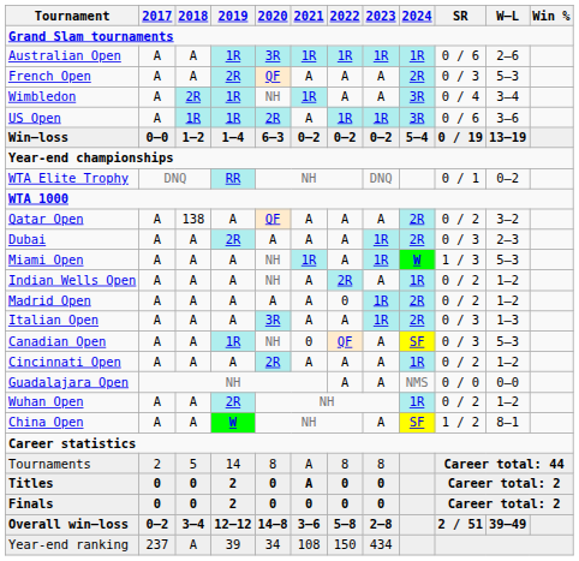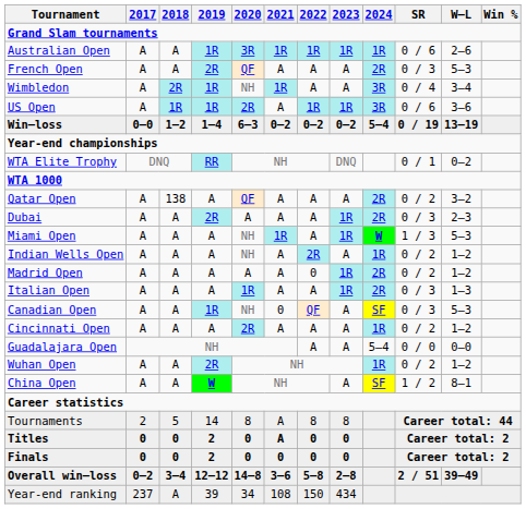 <table class="wikitable" style="text-align:center">
 <tr>
 <th>Tournament</th>
 <th><a href='#'>2017</a></th>
 <th><a href='#'>2018</a></th>
 <th><a href='#'>2019</a></th>
 <th><a href='#'>2020</a></th>
 <th><a href='#'>2021</a></th>
 <th><a href='#'>2022</a></th>
 <th><a href='#'>2023</a></th>
 <th><a href='#'>2024</a></th>
 <th>SR</th>
 <th>W–L</th>
 <th>Win %</th>
 </tr>
 <tr>
 <td colspan="12" style="text-align:left"><strong><a href='#'>Grand Slam tournaments</a></strong></td>
 </tr>
 <tr>
 <td style="text-align:left"><a href='#'>Australian Open</a></td>
 <td>A</td>
 <td>A</td>
 <td style="background:#afeeee"><a href='#'>1R</a></td>
 <td style="background:#afeeee"><a href='#'>3R</a></td>
 <td style="background:#afeeee"><a href='#'>1R</a></td>
 <td style="background:#afeeee"><a href='#'>1R</a></td>
 <td style="background:#afeeee"><a href='#'>1R</a></td>
 <td style="background:#afeeee"><a href='#'>1R</a></td>
 <td>0 / 6</td>
 <td>2–6</td>
 <td></td>
 </tr>
 <tr>
 <td style="text-align:left"><a href='#'>French Open</a></td>
 <td>A</td>
 <td>A</td>
 <td style="background:#afeeee"><a href='#'>2R</a></td>
 <td style="background:#FFebcd"><a href='#'>QF</a></td>
 <td>A</td>
 <td>A</td>
 <td>A</td>
 <td style="background:#afeeee"><a href='#'>2R</a></td>
 <td>0 / 3</td>
 <td>5–3</td>
 <td></td>
 </tr>
 <tr>
 <td style="text-align:left"><a href='#'>Wimbledon</a></td>
 <td>A</td>
 <td style="background:#afeeee"><a href='#'>2R</a></td>
 <td style="background:#afeeee"><a href='#'>1R</a></td>
 <td style="color:#767676">NH</td>
 <td style="background:#afeeee"><a href='#'>1R</a></td>
 <td>A</td>
 <td>A</td>
 <td style="background:#afeeee"><a href='#'>3R</a></td>
 <td>0 / 4</td>
 <td>3–4</td>
 <td></td>
 </tr>
 <tr>
 <td style="text-align:left"><a href='#'>US Open</a></td>
 <td>A</td>
 <td style="background:#afeeee"><a href='#'>1R</a></td>
 <td style="background:#afeeee"><a href='#'>1R</a></td>
 <td style="background:#afeeee"><a href='#'>2R</a></td>
 <td>A</td>
 <td bgcolor=afeeee><a href='#'>1R</a></td>
 <td bgcolor=afeeee><a href='#'>1R</a></td>
 <td bgcolor=afeeee><a href='#'>3R</a></td>
 <td>0 / 6</td>
 <td>3–6</td>
 <td></td>
 </tr>
 <tr style="font-weight:bold;background:#efefef">
 <td style="text-align:left">Win–loss</td>
 <td>0–0</td>
 <td>1–2</td>
 <td>1–4</td>
 <td>6–3</td>
 <td>0–2</td>
 <td>0–2</td>
 <td>0–2</td>
 <td>5–4</td>
 <td>0 / 19</td>
 <td>13–19</td>
 <td></td>
 </tr>
 <tr>
 <td colspan="12" style="text-align:left"><strong>Year-end championships</strong></td>
 </tr>
 <tr>
 <td style="text-align:left"><a href='#'>WTA Elite Trophy</a></td>
 <td colspan="2" style=color:#767676>DNQ</td>
 <td style="background:#afeeee"><a href='#'>RR</a></td>
 <td colspan="3" style="color:#767676">NH</td>
 <td style="color:#767676">DNQ</td>
 <td></td>
 <td>0 / 1</td>
 <td>0–2</td>
 <td></td>
 </tr>
 <tr>
 <td colspan="12" style="text-align:left"><strong><a href='#'>WTA 1000</a></strong></td>
 </tr>
 <tr>
 <td style="text-align:left"><a href='#'>Qatar Open</a></td>
 <td>A</td>
 <td>138</td>
 <td>A</td>
 <td style="background:#FFebcd"><a href='#'>QF</a></td>
 <td>A</td>
 <td>A</td>
 <td>A</td>
 <td style="background:#afeeee"><a href='#'>2R</a></td>
 <td>0 / 2</td>
 <td>3–2</td>
 <td></td>
 </tr>
 <tr>
 <td style="text-align:left"><a href='#'>Dubai</a> </td>
 <td>A</td>
 <td>A</td>
 <td style="background:#afeeee"><a href='#'>2R</a></td>
 <td>A</td>
 <td>A</td>
 <td>A</td>
 <td style="background:#afeeee"><a href='#'>1R</a></td>
 <td style="background:#afeeee"><a href='#'>2R</a></td>
 <td>0 / 3</td>
 <td>2–3</td>
 <td></td>
 </tr>
 <tr>
 <td style="text-align:left"><a href='#'>Miami Open</a></td>
 <td>A</td>
 <td>A</td>
 <td>A</td>
 <td style="color:#767676">NH</td>
 <td style="background:#afeeee"><a href='#'>1R</a></td>
 <td>A</td>
 <td style="background:#afeeee"><a href='#'>1R</a></td>
 <td style="background:lime"><strong><a href='#'>W</a></strong></td>
 <td>1 / 3</td>
 <td>5–3</td>
 <td></td>
 </tr>
 <tr>
 <td style="text-align:left"><a href='#'>Indian Wells Open</a></td>
 <td>A</td>
 <td>A</td>
 <td>A</td>
 <td style="color:#767676">NH</td>
 <td>A</td>
 <td style="background:#afeeee"><a href='#'>2R</a></td>
 <td>A</td>
 <td style="background:#afeeee"><a href='#'>1R</a></td>
 <td>0 / 2</td>
 <td>1–2</td>
 <td></td>
 </tr>
 <tr>
 <td style="text-align:left"><a href='#'>Madrid Open</a></td>
 <td>A</td>
 <td>A</td>
 <td>A</td>
 <td>A</td>
 <td>A</td>
 <td>0</td>
 <td style="background:#afeeee"><a href='#'>1R</a></td>
 <td style="background:#afeeee"><a href='#'>2R</a></td>
 <td>0 / 2</td>
 <td>1–2</td>
 <td></td>
 </tr>
 <tr>
 <td style="text-align:left"><a href='#'>Italian Open</a></td>
 <td>A</td>
 <td>A</td>
 <td>A</td>
-<td style="background:#afeeee"><a href='#'>3R</a></td>
+<td style="background:#afeeee"><a href='#'>1R</a></td>
 <td>A</td>
 <td>A</td>
 <td style="background:#afeeee"><a href='#'>1R</a></td>
 <td style="background:#afeeee"><a href='#'>2R</a></td>
 <td>0 / 3</td>
 <td>1–3</td>
 <td></td>
 </tr>
 <tr>
 <td style="text-align:left"><a href='#'>Canadian Open</a></td>
 <td>A</td>
 <td>A</td>
 <td style="background:#afeeee"><a href='#'>1R</a></td>
 <td style="color:#767676">NH</td>
 <td>0</td>
 <td style="background:#FFebcd"><a href='#'>QF</a></td>
 <td>A</td>
 <td style="background:yellow"><a href='#'>SF</a></td>
 <td>0 / 3</td>
 <td>5–3</td>
 <td></td>
 </tr>
 <tr>
 <td style="text-align:left"><a href='#'>Cincinnati Open</a></td>
 <td>A</td>
 <td>A</td>
 <td>A</td>
 <td style="background:#afeeee"><a href='#'>2R</a></td>
 <td>A</td>
 <td>A</td>
 <td>A</td>
 <td style="background:#afeeee"><a href='#'>1R</a></td>
 <td>0 / 2</td>
 <td>1–2</td>
 <td></td>
 </tr>
 <tr>
 <td style="text-align:left"><a href='#'>Guadalajara Open</a></td>
 <td colspan="5" style="color:#767676">NH</td>
 <td>A</td>
 <td>A</td>
-<td style="color:#767676">NMS</td>
+<td>5–4</td>
 <td>0 / 0</td>
 <td>0–0</td>
 <td></td>
 </tr>
 <tr>
 <td style="text-align:left"><a href='#'>Wuhan Open</a></td>
 <td>A</td>
 <td>A</td>
 <td style="background:#afeeee"><a href='#'>2R</a></td>
 <td colspan="4" style="color:#767676">NH</td>
 <td style="background:#afeeee"><a href='#'>1R</a></td>
 <td>0 / 2</td>
 <td>1–2</td>
 <td></td>
 </tr>
 <tr>
 <td style="text-align:left"><a href='#'>China Open</a></td>
 <td>A</td>
 <td>A</td>
 <td style="background:lime"><strong><a href='#'>W</a></strong></td>
 <td colspan="3" style="color:#767676">NH</td>
 <td>A</td>
 <td style="background:yellow"><a href='#'>SF</a></td>
 <td>1 / 2</td>
 <td>8–1</td>
 <td></td>
 </tr>
 <tr>
 <td colspan="12" style="text-align:left"><strong>Career statistics</strong></td>
 </tr>
 <tr style="background:#efefef">
 <td style="text-align:left">Tournaments</td>
 <td>2</td>
 <td>5</td>
 <td>14</td>
 <td>8</td>
 <td>A</td>
 <td>8</td>
 <td>8</td>
 <td></td>
 <td colspan="3"><strong>Career total: 44</strong></td>
 </tr>
 <tr style="font-weight:bold;background:#efefef">
 <td style="text-align:left">Titles</td>
 <td>0</td>
 <td>0</td>
 <td>2</td>
 <td>0</td>
 <td>A</td>
 <td>0</td>
 <td>0</td>
 <td></td>
 <td colspan="3">Career total: 2</td>
 </tr>
 <tr style="font-weight:bold;background:#efefef">
 <td style="text-align:left">Finals</td>
 <td>0</td>
 <td>0</td>
 <td>2</td>
 <td>0</td>
 <td>0</td>
 <td>0</td>
 <td>0</td>
 <td></td>
 <td colspan="3">Career total: 2</td>
 </tr>
 <tr style="font-weight:bold;background:#efefef">
 <td style="text-align:left">Overall win–loss</td>
 <td>0–2</td>
 <td>3–4</td>
 <td>12–12</td>
 <td>14–8</td>
 <td>3–6</td>
 <td>5–8</td>
 <td>2–8</td>
 <td></td>
 <td>2 / 51</td>
 <td>39–49</td>
 <td></td>
 </tr>
 <tr style="background:#efefef">
 <td style="text-align:left">Year-end ranking</td>
 <td>237</td>
 <td>A</td>
 <td>39</td>
 <td>34</td>
 <td>108</td>
 <td>150</td>
 <td>434</td>
 <td></td>
 <td colspan="3"></td>
 </tr>
 </table>
